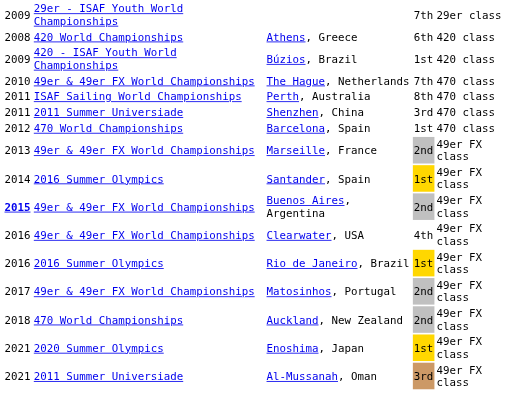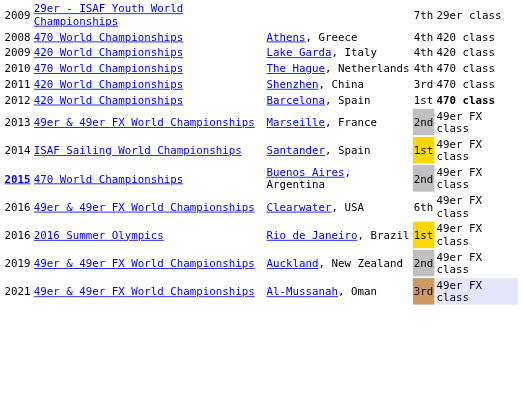 <table>
 <tr>
 <td>2009</td>
 <td><a href='#'>29er - ISAF Youth World Championships</a></td>
 <td></td>
 <td>7th</td>
 <td>29er class</td>
 </tr>
 <tr>
 <td>2008</td>
-<td><a href='#'>420 World Championships</a></td>
+<td><a href='#'>470 World Championships</a></td>
 <td><a href='#'>Athens</a>, Greece</td>
-<td>6th</td>
+<td>4th</td>
 <td>420 class</td>
 </tr>
 <tr>
 <td>2009</td>
-<td><a href='#'>420 - ISAF Youth World Championships</a></td>
-<td><a href='#'>Búzios</a>, Brazil</td>
-<td>1st</td>
+<td><a href='#'>420 World Championships</a></td>
+<td><a href='#'>Lake Garda</a>, Italy</td>
+<td>4th</td>
 <td>420 class</td>
 </tr>
 <tr>
 <td>2010</td>
-<td><a href='#'>49er & 49er FX World Championships</a></td>
+<td><a href='#'>470 World Championships</a></td>
 <td><a href='#'>The Hague</a>, Netherlands</td>
-<td>7th</td>
+<td>4th</td>
 <td>470 class</td>
 </tr>
 <tr>
 <td>2011</td>
-<td><a href='#'>ISAF Sailing World Championships</a></td>
-<td><a href='#'>Perth</a>, Australia</td>
-<td>8th</td>
-<td>470 class</td>
-</tr>
-<tr>
-<td>2011</td>
-<td><a href='#'>2011 Summer Universiade</a></td>
+<td><a href='#'>420 World Championships</a></td>
 <td><a href='#'>Shenzhen</a>, China</td>
 <td style="background:bronze;">3rd</td>
 <td>470 class</td>
 </tr>
 <tr>
 <td>2012</td>
-<td><a href='#'>470 World Championships</a></td>
+<td><a href='#'>420 World Championships</a></td>
 <td><a href='#'>Barcelona</a>, Spain</td>
 <td>1st</td>
-<td>470 class</td>
+<td><strong>470 class</strong></td>
 </tr>
 <tr>
 <td>2013</td>
 <td><a href='#'>49er & 49er FX World Championships</a></td>
 <td><a href='#'>Marseille</a>, France</td>
 <td style="background:silver;">2nd</td>
 <td>49er FX class</td>
 </tr>
 <tr>
 <td>2014</td>
-<td><a href='#'>2016 Summer Olympics</a></td>
+<td><a href='#'>ISAF Sailing World Championships</a></td>
 <td><a href='#'>Santander</a>, Spain</td>
 <td style="background:gold;">1st</td>
 <td>49er FX class</td>
 </tr>
 <tr>
 <td><strong><a href='#'>2015</a></strong></td>
-<td><a href='#'>49er & 49er FX World Championships</a></td>
+<td><a href='#'>470 World Championships</a></td>
 <td><a href='#'>Buenos Aires</a>, Argentina</td>
 <td style="background:silver;">2nd</td>
 <td>49er FX class</td>
 </tr>
 <tr>
 <td>2016</td>
 <td><a href='#'>49er & 49er FX World Championships</a></td>
 <td><a href='#'>Clearwater</a>, USA</td>
-<td>4th</td>
+<td>6th</td>
 <td>49er FX class</td>
 </tr>
 <tr>
 <td>2016</td>
 <td><a href='#'>2016 Summer Olympics</a></td>
 <td><a href='#'>Rio de Janeiro</a>, Brazil</td>
 <td style="background:gold;">1st</td>
 <td>49er FX class</td>
 </tr>
 <tr>
-<td>2017</td>
+<td>2019</td>
 <td><a href='#'>49er & 49er FX World Championships</a></td>
-<td><a href='#'>Matosinhos</a>, Portugal</td>
-<td bgcolor=silver>2nd</td>
-<td>49er FX class</td>
-</tr>
-<tr>
-<td>2018</td>
-<td><a href='#'>470 World Championships</a></td>
 <td><a href='#'>Auckland</a>, New Zealand</td>
 <td bgcolor=silver>2nd</td>
 <td>49er FX class</td>
 </tr>
 <tr>
 <td>2021</td>
-<td><a href='#'>2020 Summer Olympics</a></td>
-<td><a href='#'>Enoshima</a>, Japan</td>
-<td style="background:gold;">1st</td>
-<td>49er FX class</td>
-</tr>
-<tr>
-<td>2021</td>
-<td><a href='#'>2011 Summer Universiade</a></td>
+<td><a href='#'>49er & 49er FX World Championships</a></td>
 <td><a href='#'>Al-Mussanah</a>, Oman</td>
 <td bgcolor="#CC9966">3rd</td>
-<td>49er FX class</td>
+<td style="background: lavender;">49er FX class</td>
 </tr>
 </table>
